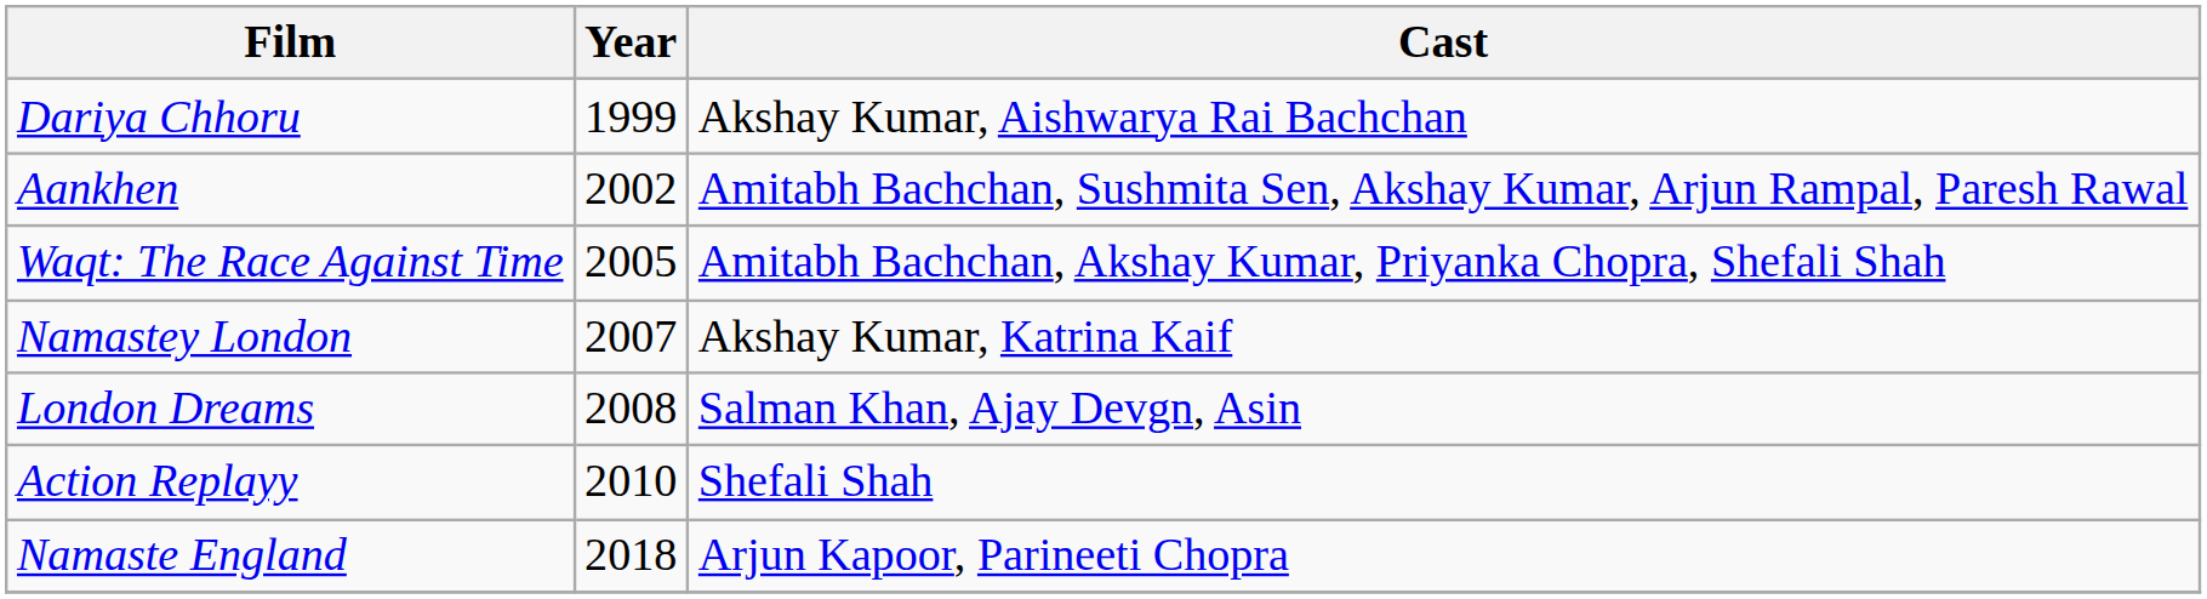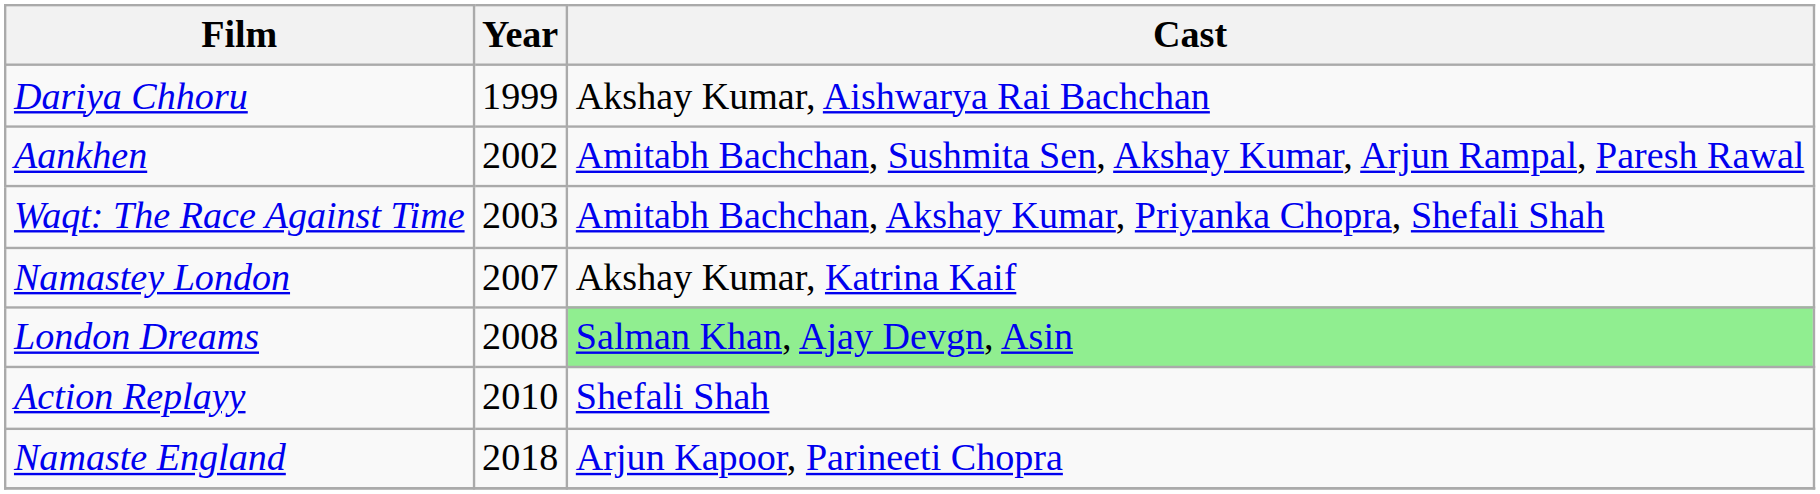 <table class="wikitable">
 <tr>
 <th>Film</th>
 <th>Year</th>
 <th>Cast</th>
 </tr>
 <tr>
 <td><em><a href='#'>Dariya Chhoru</a></em></td>
 <td>1999</td>
 <td>Akshay Kumar, <a href='#'>Aishwarya Rai Bachchan</a></td>
 </tr>
 <tr>
 <td><em><a href='#'>Aankhen</a></em></td>
 <td>2002</td>
 <td><a href='#'>Amitabh Bachchan</a>, <a href='#'>Sushmita Sen</a>, <a href='#'>Akshay Kumar</a>, <a href='#'>Arjun Rampal</a>, <a href='#'>Paresh Rawal</a></td>
 </tr>
 <tr>
 <td><em><a href='#'>Waqt: The Race Against Time</a></em></td>
-<td>2005</td>
+<td>2003</td>
 <td><a href='#'>Amitabh Bachchan</a>, <a href='#'>Akshay Kumar</a>, <a href='#'>Priyanka Chopra</a>, <a href='#'>Shefali Shah</a></td>
 </tr>
 <tr>
 <td><em><a href='#'>Namastey London</a></em></td>
 <td>2007</td>
 <td>Akshay Kumar, <a href='#'>Katrina Kaif</a></td>
 </tr>
 <tr>
 <td><em><a href='#'>London Dreams</a></em></td>
 <td>2008</td>
-<td><a href='#'>Salman Khan</a>, <a href='#'>Ajay Devgn</a>, <a href='#'>Asin</a></td>
+<td style="background: lightgreen;"><a href='#'>Salman Khan</a>, <a href='#'>Ajay Devgn</a>, <a href='#'>Asin</a></td>
 </tr>
 <tr>
 <td><em><a href='#'>Action Replayy</a></em></td>
 <td>2010</td>
 <td><a href='#'>Shefali Shah</a></td>
 </tr>
 <tr>
 <td><em><a href='#'>Namaste England</a></em></td>
 <td>2018</td>
 <td><a href='#'>Arjun Kapoor</a>, <a href='#'>Parineeti Chopra</a></td>
 </tr>
 <tr>
 </tr>
 </table>
